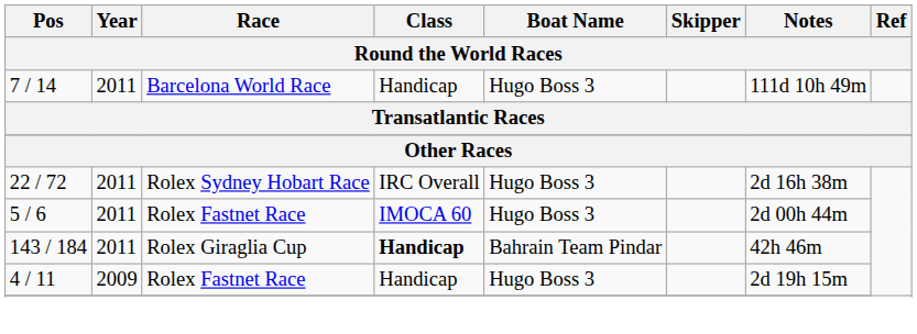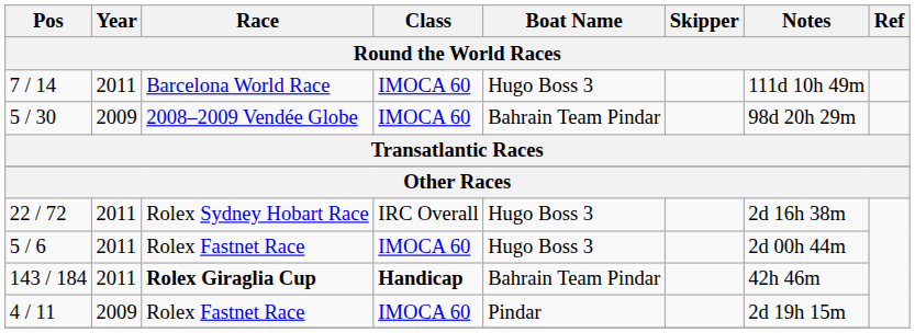 <table class="wikitable sortable">
 <tr>
 <th>Pos</th>
 <th>Year</th>
 <th>Race</th>
 <th>Class</th>
 <th>Boat Name</th>
 <th>Skipper</th>
 <th>Notes</th>
 <th>Ref</th>
 </tr>
 <tr>
 <th colspan = 8><strong>Round the World Races</strong></th>
 </tr>
 <tr>
 <td>7 / 14</td>
 <td>2011</td>
 <td><a href='#'>Barcelona World Race</a></td>
-<td>Handicap</td>
+<td><a href='#'>IMOCA 60</a></td>
 <td>Hugo Boss 3</td>
 <td> <br> </td>
 <td>111d 10h 49m</td>
+<td></td>
+</tr>
+<tr>
+<td>5 / 30</td>
+<td>2009</td>
+<td><a href='#'>2008–2009 Vendée Globe</a></td>
+<td><a href='#'>IMOCA 60</a></td>
+<td>Bahrain Team Pindar</td>
+<td></td>
+<td>98d 20h 29m</td>
 <td></td>
 </tr>
 <tr>
 <th colspan = 8><strong>Transatlantic Races</strong></th>
 </tr>
 <tr>
 </tr>
 <tr>
 <th colspan = 8><strong>Other Races</strong></th>
 </tr>
 <tr>
 <td>22 / 72</td>
 <td>2011</td>
 <td>Rolex <a href='#'>Sydney Hobart Race</a></td>
 <td>IRC Overall</td>
 <td>Hugo Boss 3</td>
 <td></td>
 <td>2d 16h 38m</td>
 </tr>
 <tr>
 <td>5 / 6</td>
 <td>2011</td>
 <td>Rolex <a href='#'>Fastnet Race</a></td>
 <td><a href='#'>IMOCA 60</a></td>
 <td>Hugo Boss 3</td>
 <td></td>
 <td>2d 00h 44m</td>
 </tr>
 <tr>
 <td>143 / 184</td>
 <td>2011</td>
-<td>Rolex Giraglia Cup</td>
+<td><strong>Rolex Giraglia Cup</strong></td>
 <td><strong>Handicap</strong></td>
 <td>Bahrain Team Pindar</td>
 <td></td>
 <td>42h 46m</td>
 </tr>
 <tr>
 <td>4 / 11</td>
 <td>2009</td>
 <td>Rolex <a href='#'>Fastnet Race</a></td>
-<td>Handicap</td>
-<td>Hugo Boss 3</td>
+<td><a href='#'>IMOCA 60</a></td>
+<td>Pindar</td>
 <td></td>
 <td>2d 19h 15m</td>
 </tr>
 <tr>
 </tr>
 <tr>
 </tr>
 </table>
